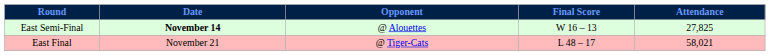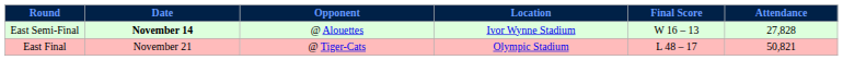 <table class="wikitable sortable">
 <tr>
 <th style="background:#002147;color:#6699FF;"  width="4%">Round</th>
 <th style="background:#002147;color:#6699FF"  width="8%">Date</th>
 <th style="background:#002147;color:#6699FF;"  width="10%">Opponent</th>
+<th style="background:#002147;color:#6699FF;"  width="10%">Location</th>
 <th style="background:#002147;color:#6699FF;"  width="5%">Final Score</th>
 <th style="background:#002147;color:#6699FF;"  width="5%">Attendance</th>
 </tr>
 <tr align="center" bgcolor="#ddffdd">
 <td>East Semi-Final</td>
 <td><strong>November 14</strong></td>
 <td>@ <a href='#'>Alouettes</a></td>
+<td><a href='#'>Ivor Wynne Stadium</a></td>
 <td>W 16 – 13</td>
-<td>27,825</td>
+<td>27,828</td>
 </tr>
 <tr align="center" bgcolor="#ffbbbb">
 <td>East Final</td>
 <td>November 21</td>
 <td>@ <a href='#'>Tiger-Cats</a></td>
+<td><a href='#'>Olympic Stadium</a></td>
 <td>L 48 – 17</td>
-<td>58,021</td>
+<td>50,821</td>
 </tr>
 </table>
